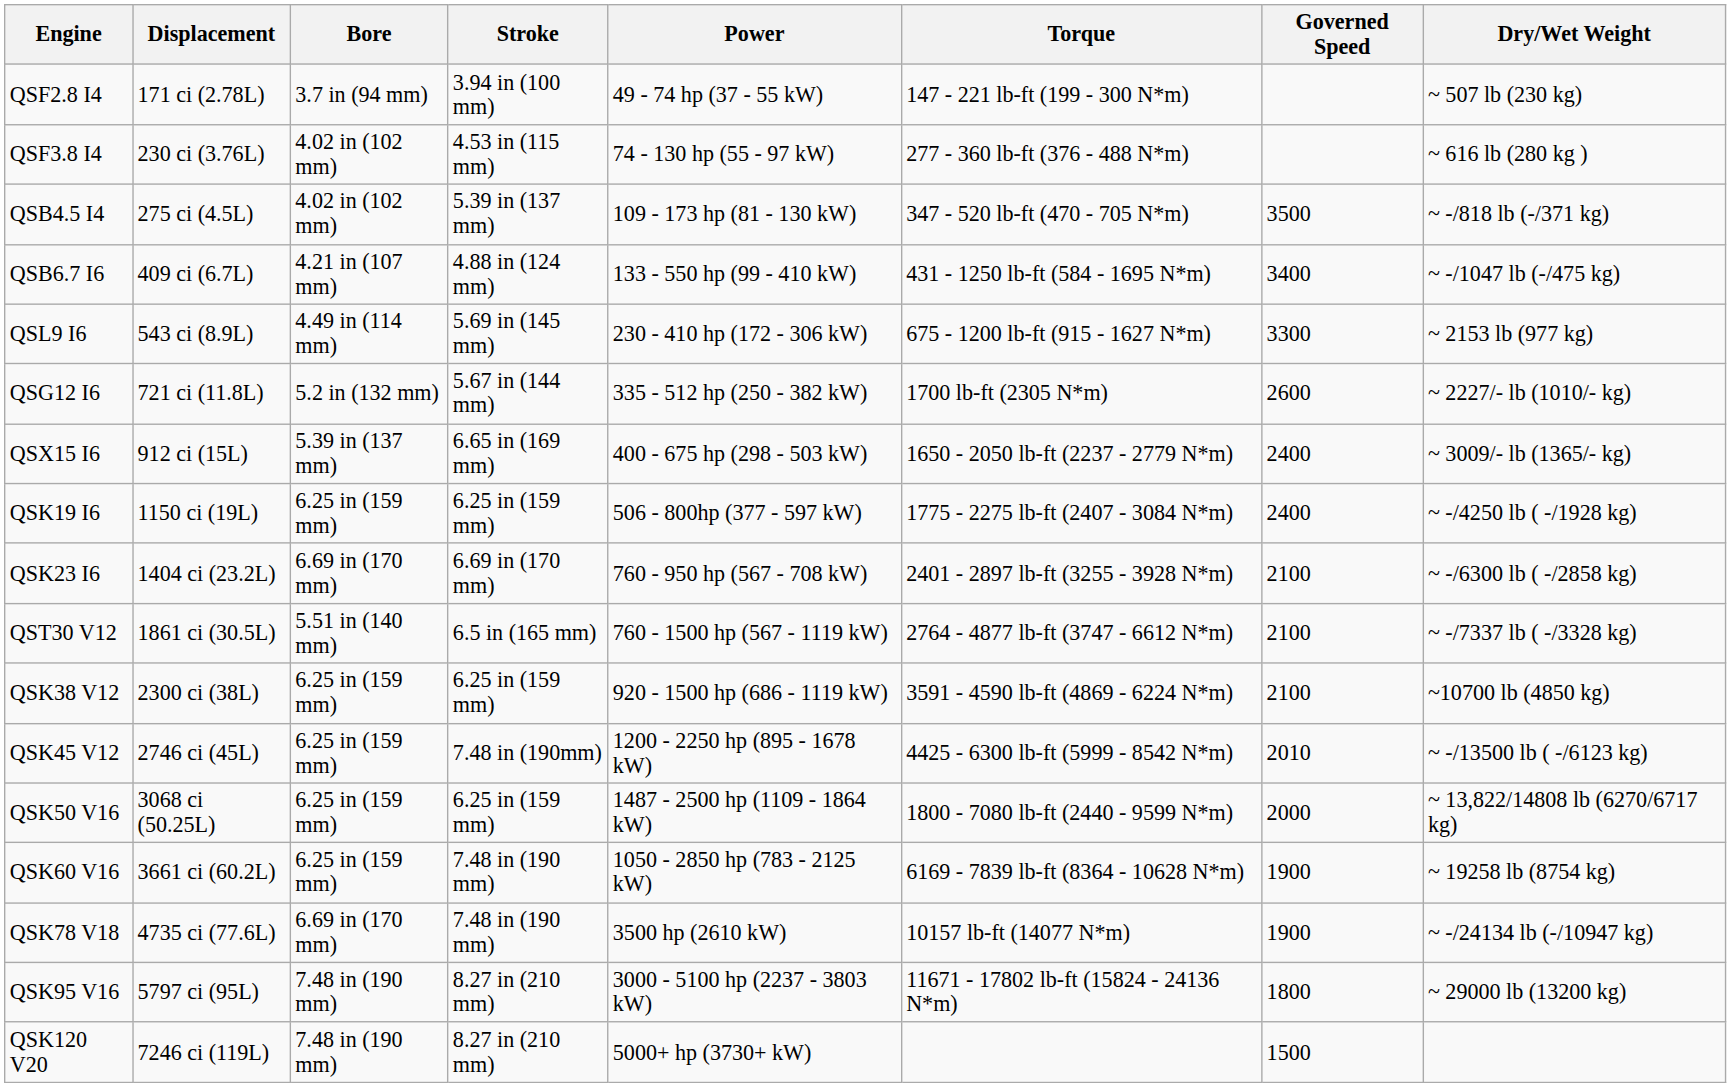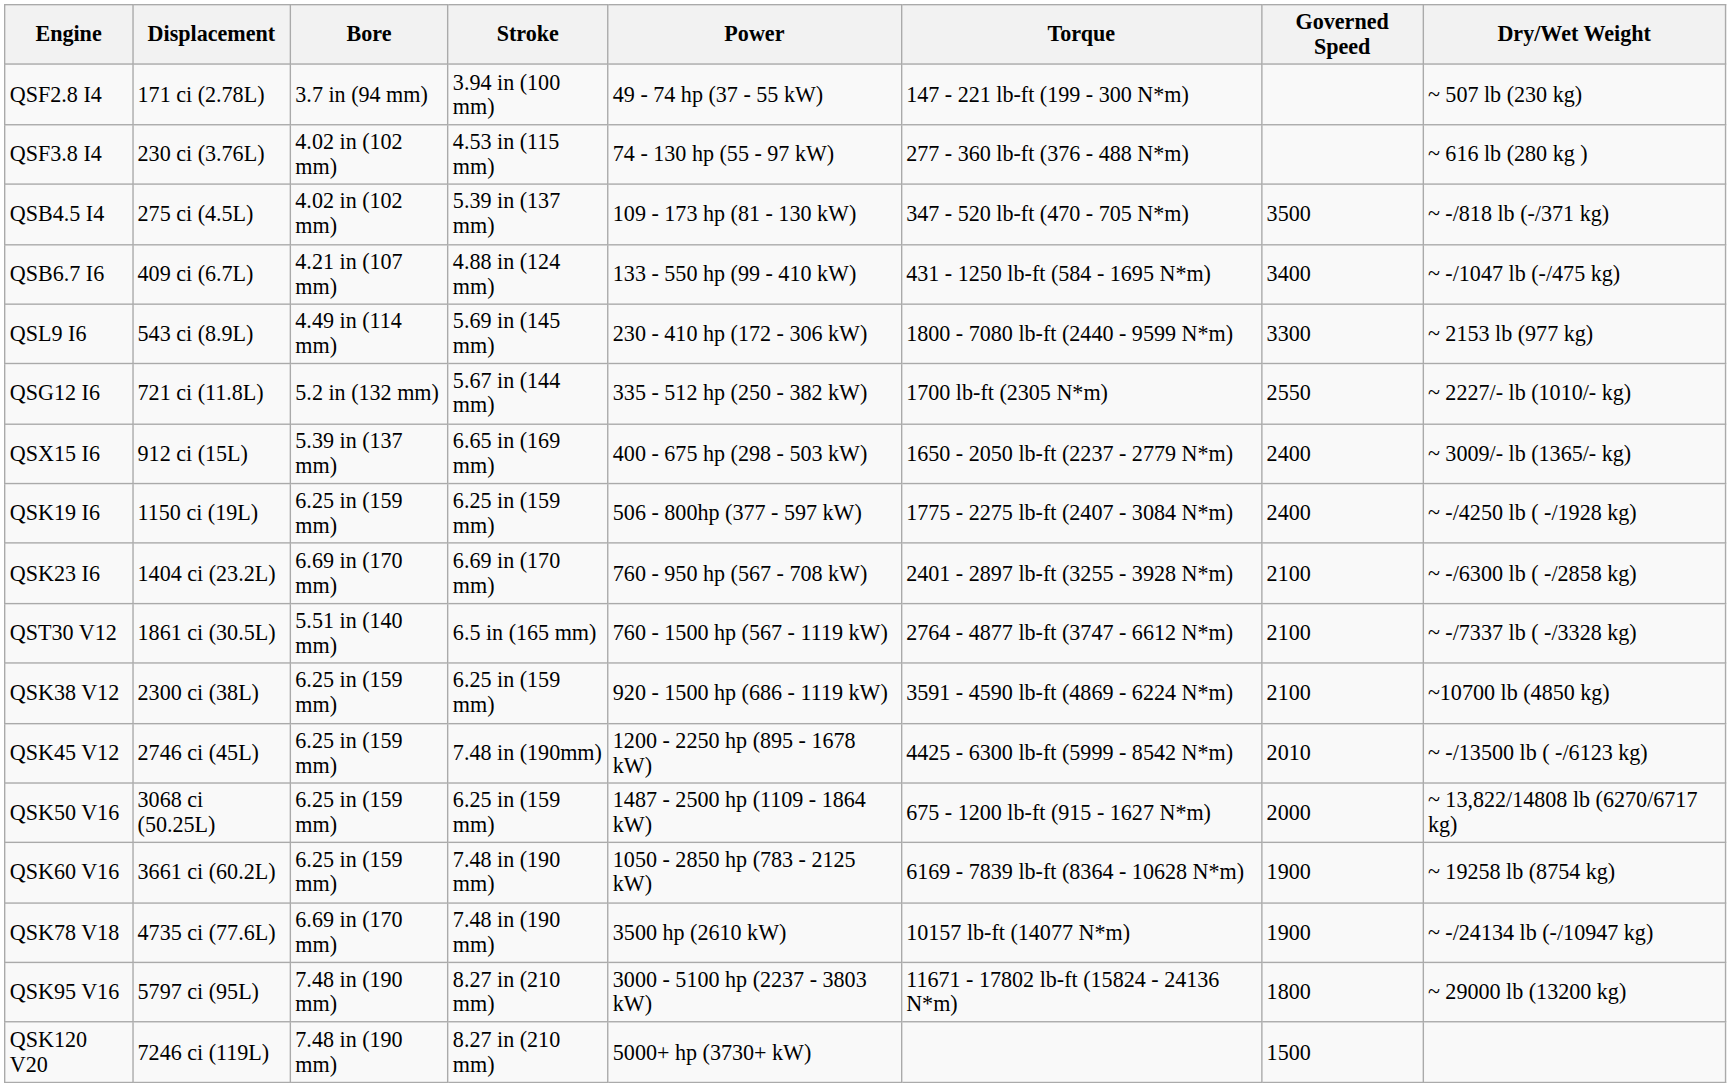 <table class="wikitable">
 <tr>
 <th>Engine</th>
 <th>Displacement</th>
 <th>Bore</th>
 <th>Stroke</th>
 <th>Power</th>
 <th>Torque</th>
 <th>Governed Speed</th>
 <th>Dry/Wet Weight</th>
 </tr>
 <tr>
 <td>QSF2.8 I4</td>
 <td>171 ci (2.78L)</td>
 <td>3.7 in (94 mm)</td>
 <td>3.94 in (100 mm)</td>
 <td>49 - 74 hp (37 - 55 kW)</td>
 <td>147 - 221 lb-ft (199 - 300 N*m)</td>
 <td></td>
 <td>~ 507 lb (230 kg)</td>
 </tr>
 <tr>
 <td>QSF3.8 I4</td>
 <td>230 ci (3.76L)</td>
 <td>4.02 in (102 mm)</td>
 <td>4.53 in (115 mm)</td>
 <td>74 - 130 hp (55 - 97 kW)</td>
 <td>277 - 360 lb-ft (376 - 488 N*m)</td>
 <td></td>
 <td>~ 616 lb (280 kg )</td>
 </tr>
 <tr>
 <td>QSB4.5 I4</td>
 <td>275 ci (4.5L)</td>
 <td>4.02 in (102 mm)</td>
 <td>5.39 in (137 mm)</td>
 <td>109 - 173 hp (81 - 130 kW)</td>
 <td>347 - 520 lb-ft (470 - 705 N*m)</td>
 <td>3500</td>
 <td>~ -/818 lb (-/371 kg)</td>
 </tr>
 <tr>
 <td>QSB6.7 I6</td>
 <td>409 ci (6.7L)</td>
 <td>4.21 in (107 mm)</td>
 <td>4.88 in (124 mm)</td>
 <td>133 - 550 hp (99 - 410 kW)</td>
 <td>431 - 1250 lb-ft (584 - 1695 N*m)</td>
 <td>3400</td>
 <td>~ -/1047 lb (-/475 kg)</td>
 </tr>
 <tr>
 <td>QSL9 I6</td>
 <td>543 ci (8.9L)</td>
 <td>4.49 in (114 mm)</td>
 <td>5.69 in (145 mm)</td>
 <td>230 - 410 hp (172 - 306 kW)</td>
-<td>675 - 1200 lb-ft (915 - 1627 N*m)</td>
+<td>1800 - 7080 lb-ft (2440 - 9599 N*m)</td>
 <td>3300</td>
 <td>~ 2153 lb (977 kg)</td>
 </tr>
 <tr>
 <td>QSG12 I6 </td>
 <td>721 ci (11.8L)</td>
 <td>5.2 in (132 mm)</td>
 <td>5.67 in (144 mm)</td>
 <td>335 - 512 hp (250 - 382 kW)</td>
 <td>1700 lb-ft (2305 N*m)</td>
-<td>2600</td>
+<td>2550</td>
 <td>~ 2227/- lb (1010/- kg)</td>
 </tr>
 <tr>
 <td>QSX15 I6</td>
 <td>912 ci (15L)</td>
 <td>5.39 in (137 mm)</td>
 <td>6.65 in (169 mm)</td>
 <td>400 - 675 hp (298 - 503 kW)</td>
 <td>1650 - 2050 lb-ft (2237 - 2779 N*m)</td>
 <td>2400</td>
 <td>~ 3009/- lb (1365/- kg)</td>
 </tr>
 <tr>
 <td>QSK19 I6</td>
 <td>1150 ci (19L)</td>
 <td>6.25 in (159 mm)</td>
 <td>6.25 in (159 mm)</td>
 <td>506 - 800hp (377 - 597 kW)</td>
 <td>1775 - 2275 lb-ft (2407 - 3084 N*m)</td>
 <td>2400</td>
 <td>~ -/4250 lb ( -/1928 kg)</td>
 </tr>
 <tr>
 <td>QSK23 I6</td>
 <td>1404 ci (23.2L)</td>
 <td>6.69 in (170 mm)</td>
 <td>6.69 in (170 mm)</td>
 <td>760 - 950 hp (567 - 708 kW)</td>
 <td>2401 - 2897 lb-ft (3255 - 3928 N*m)</td>
 <td>2100</td>
 <td>~ -/6300 lb ( -/2858 kg)</td>
 </tr>
 <tr>
 <td>QST30 V12</td>
 <td>1861 ci (30.5L)</td>
 <td>5.51 in (140 mm)</td>
 <td>6.5 in (165 mm)</td>
 <td>760 - 1500 hp (567 - 1119 kW)</td>
 <td>2764 - 4877 lb-ft (3747 - 6612 N*m)</td>
 <td>2100</td>
 <td>~ -/7337 lb ( -/3328 kg)</td>
 </tr>
 <tr>
 <td>QSK38 V12</td>
 <td>2300 ci (38L)</td>
 <td>6.25 in (159 mm)</td>
 <td>6.25 in (159 mm)</td>
 <td>920 - 1500 hp (686 - 1119 kW)</td>
 <td>3591 - 4590 lb-ft (4869 - 6224 N*m)</td>
 <td>2100</td>
 <td>~10700 lb (4850 kg)</td>
 </tr>
 <tr>
 <td>QSK45 V12</td>
 <td>2746 ci (45L)</td>
 <td>6.25 in (159 mm)</td>
 <td>7.48 in (190mm)</td>
 <td>1200 - 2250 hp (895 - 1678 kW)</td>
 <td>4425 - 6300 lb-ft (5999 - 8542 N*m)</td>
 <td>2010</td>
 <td>~ -/13500 lb ( -/6123 kg)</td>
 </tr>
 <tr>
 <td>QSK50 V16</td>
 <td>3068 ci (50.25L)</td>
 <td>6.25 in (159 mm)</td>
 <td>6.25 in (159 mm)</td>
 <td>1487 - 2500 hp (1109 - 1864 kW)</td>
-<td>1800 - 7080 lb-ft (2440 - 9599 N*m)</td>
+<td>675 - 1200 lb-ft (915 - 1627 N*m)</td>
 <td>2000</td>
 <td>~ 13,822/14808 lb (6270/6717 kg)</td>
 </tr>
 <tr>
 <td>QSK60 V16</td>
 <td>3661 ci (60.2L)</td>
 <td>6.25 in (159 mm)</td>
 <td>7.48 in (190 mm)</td>
 <td>1050 - 2850 hp (783 - 2125 kW)</td>
 <td>6169 - 7839 lb-ft (8364 - 10628 N*m)</td>
 <td>1900</td>
 <td>~ 19258 lb (8754 kg)</td>
 </tr>
 <tr>
 <td>QSK78 V18</td>
 <td>4735 ci (77.6L)</td>
 <td>6.69 in (170 mm)</td>
 <td>7.48 in (190 mm)</td>
 <td>3500 hp (2610 kW)</td>
 <td>10157 lb-ft (14077 N*m)</td>
 <td>1900</td>
 <td>~ -/24134 lb (-/10947 kg)</td>
 </tr>
 <tr>
 <td>QSK95 V16</td>
 <td>5797 ci (95L)</td>
 <td>7.48 in (190 mm)</td>
 <td>8.27 in (210 mm)</td>
 <td>3000 - 5100 hp (2237 - 3803 kW)</td>
 <td>11671 - 17802 lb-ft (15824 - 24136 N*m)</td>
 <td>1800</td>
 <td>~ 29000 lb (13200 kg)</td>
 </tr>
 <tr>
 <td>QSK120 V20</td>
 <td>7246 ci (119L)</td>
 <td>7.48 in (190 mm)</td>
 <td>8.27 in (210 mm)</td>
 <td>5000+  hp (3730+ kW)</td>
 <td></td>
 <td>1500</td>
 <td></td>
 </tr>
 </table>
